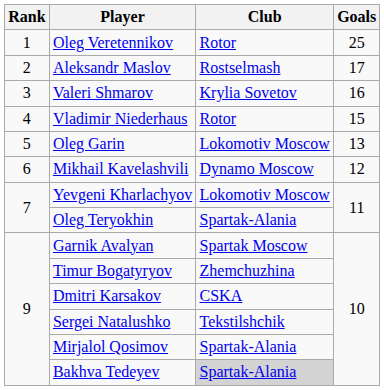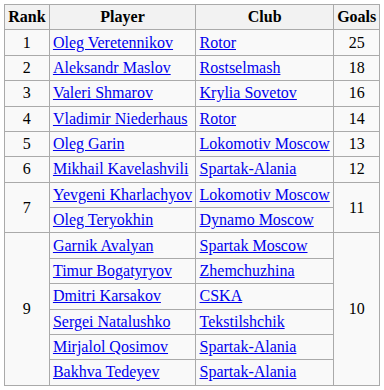 <table class="wikitable" style="text-align: center;">
 <tr>
 <th>Rank</th>
 <th>Player</th>
 <th>Club</th>
 <th>Goals</th>
 </tr>
 <tr>
 <td>1</td>
 <td style="text-align: left;"> <a href='#'>Oleg Veretennikov</a></td>
 <td style="text-align: left;"><a href='#'>Rotor</a></td>
 <td>25</td>
 </tr>
 <tr>
 <td>2</td>
 <td style="text-align: left;"> <a href='#'>Aleksandr Maslov</a></td>
 <td style="text-align: left;"><a href='#'>Rostselmash</a></td>
-<td>17</td>
+<td>18</td>
 </tr>
 <tr>
 <td>3</td>
 <td style="text-align: left;"> <a href='#'>Valeri Shmarov</a></td>
 <td style="text-align: left;"><a href='#'>Krylia Sovetov</a></td>
 <td>16</td>
 </tr>
 <tr>
 <td>4</td>
 <td style="text-align: left;"> <a href='#'>Vladimir Niederhaus</a></td>
 <td style="text-align: left;"><a href='#'>Rotor</a></td>
-<td>15</td>
+<td>14</td>
 </tr>
 <tr>
 <td>5</td>
 <td style="text-align: left;"> <a href='#'>Oleg Garin</a></td>
 <td style="text-align: left;"><a href='#'>Lokomotiv Moscow</a></td>
 <td>13</td>
 </tr>
 <tr>
 <td>6</td>
 <td style="text-align: left;"> <a href='#'>Mikhail Kavelashvili</a></td>
-<td style="text-align: left;"><a href='#'>Dynamo Moscow</a></td>
+<td style="text-align: left;"><a href='#'>Spartak-Alania</a></td>
 <td>12</td>
 </tr>
 <tr>
 <td rowspan="2">7</td>
 <td style="text-align: left;"> <a href='#'>Yevgeni Kharlachyov</a></td>
 <td style="text-align: left;"><a href='#'>Lokomotiv Moscow</a></td>
 <td rowspan="2">11</td>
 </tr>
 <tr>
 <td style="text-align: left;"> <a href='#'>Oleg Teryokhin</a></td>
-<td style="text-align: left;"><a href='#'>Spartak-Alania</a></td>
+<td style="text-align: left;"><a href='#'>Dynamo Moscow</a></td>
 </tr>
 <tr>
 <td rowspan="6">9</td>
 <td style="text-align: left;"> <a href='#'>Garnik Avalyan</a></td>
 <td style="text-align: left;"><a href='#'>Spartak Moscow</a></td>
 <td rowspan="6">10</td>
 </tr>
 <tr>
 <td style="text-align: left;"> <a href='#'>Timur Bogatyryov</a></td>
 <td style="text-align: left;"><a href='#'>Zhemchuzhina</a></td>
 </tr>
 <tr>
 <td style="text-align: left;"> <a href='#'>Dmitri Karsakov</a></td>
 <td style="text-align: left;"><a href='#'>CSKA</a></td>
 </tr>
 <tr>
 <td style="text-align: left;"> <a href='#'>Sergei Natalushko</a></td>
 <td style="text-align: left;"><a href='#'>Tekstilshchik</a></td>
 </tr>
 <tr>
 <td style="text-align: left;"> <a href='#'>Mirjalol Qosimov</a></td>
 <td style="text-align: left;"><a href='#'>Spartak-Alania</a></td>
 </tr>
 <tr>
 <td style="text-align: left;"> <a href='#'>Bakhva Tedeyev</a></td>
-<td style="background: lightgrey; text-align: left;"><a href='#'>Spartak-Alania</a></td>
+<td style="text-align: left;"><a href='#'>Spartak-Alania</a></td>
 </tr>
 </table>
